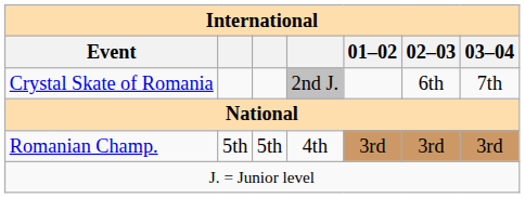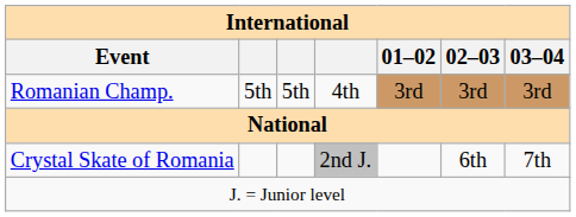 <table class="wikitable" style="text-align:center">
 <tr>
 <th style="background-color: #ffdead; " colspan=7 align=center>International</th>
 </tr>
 <tr>
 <th>Event</th>
 <th></th>
 <th></th>
 <th></th>
 <th>01–02</th>
 <th>02–03</th>
 <th>03–04</th>
 </tr>
 <tr>
+<td align=left><a href='#'>Romanian Champ.</a></td>
+<td>5th</td>
+<td>5th</td>
+<td>4th</td>
+<td bgcolor=cc9966>3rd</td>
+<td bgcolor=cc9966>3rd</td>
+<td bgcolor=cc9966>3rd</td>
+</tr>
+<tr>
+<th style="background-color: #ffdead; " colspan=7 align=center>National</th>
+</tr>
+<tr>
 <td align=left><a href='#'>Crystal Skate of Romania</a></td>
 <td></td>
 <td></td>
 <td bgcolor=silver>2nd J.</td>
 <td></td>
 <td>6th</td>
 <td>7th</td>
 </tr>
 <tr>
-<th style="background-color: #ffdead; " colspan=7 align=center>National</th>
-</tr>
-<tr>
-<td align=left><a href='#'>Romanian Champ.</a></td>
-<td>5th</td>
-<td>5th</td>
-<td>4th</td>
-<td bgcolor=cc9966>3rd</td>
-<td bgcolor=cc9966>3rd</td>
-<td bgcolor=cc9966>3rd</td>
-</tr>
-<tr>
 <td colspan=7 align=center><small> J. = Junior level </small></td>
 </tr>
 </table>
